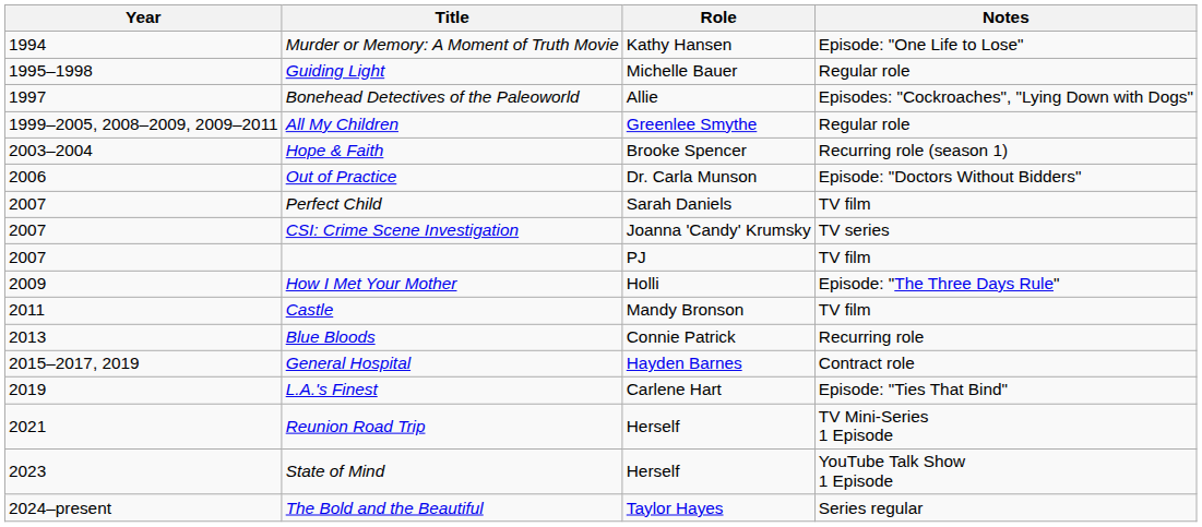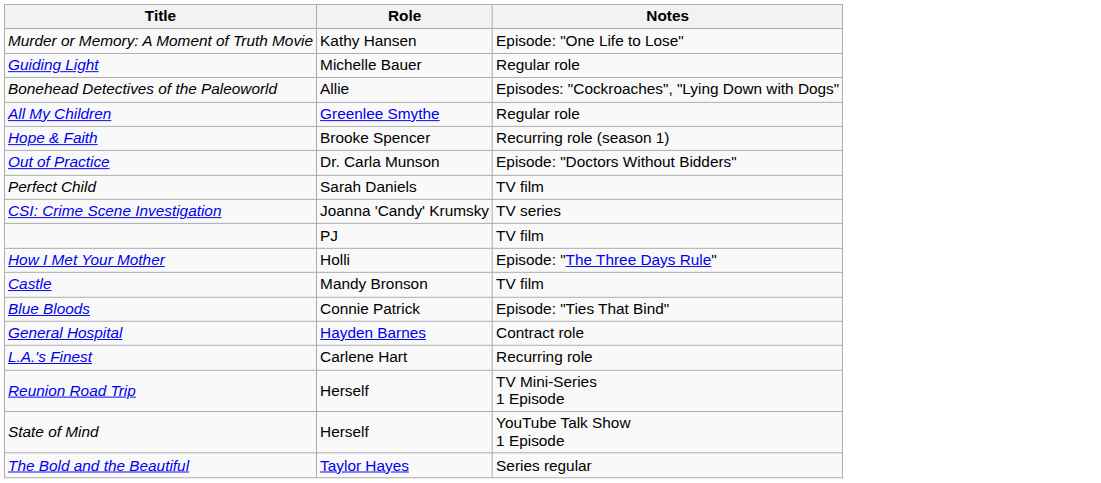 <table class="wikitable sortable">
 <tr>
-<th>Year</th>
 <th>Title</th>
 <th>Role</th>
 <th class="unsortable">Notes</th>
 </tr>
 <tr>
-<td>1994</td>
 <td><em>Murder or Memory: A Moment of Truth Movie</em></td>
 <td>Kathy Hansen</td>
 <td>Episode: "One Life to Lose"</td>
 </tr>
 <tr>
-<td>1995–1998</td>
 <td><em><a href='#'>Guiding Light</a></em></td>
 <td>Michelle Bauer</td>
 <td>Regular role</td>
 </tr>
 <tr>
-<td>1997</td>
 <td><em>Bonehead Detectives of the Paleoworld</em></td>
 <td>Allie</td>
 <td>Episodes: "Cockroaches", "Lying Down with Dogs"</td>
 </tr>
 <tr>
-<td>1999–2005, 2008–2009, 2009–2011</td>
 <td><em><a href='#'>All My Children</a></em></td>
 <td><a href='#'>Greenlee Smythe</a></td>
 <td>Regular role</td>
 </tr>
 <tr>
-<td>2003–2004</td>
 <td><em><a href='#'>Hope & Faith</a></em></td>
 <td>Brooke Spencer</td>
 <td>Recurring role (season 1)</td>
 </tr>
 <tr>
-<td>2006</td>
 <td><em><a href='#'>Out of Practice</a></em></td>
 <td>Dr. Carla Munson</td>
 <td>Episode: "Doctors Without Bidders"</td>
 </tr>
 <tr>
-<td>2007</td>
 <td><em>Perfect Child</em></td>
 <td>Sarah Daniels</td>
 <td>TV film</td>
 </tr>
 <tr>
-<td>2007</td>
 <td><em><a href='#'>CSI: Crime Scene Investigation</a></em></td>
 <td>Joanna 'Candy' Krumsky</td>
 <td>TV series</td>
 </tr>
 <tr>
-<td>2007</td>
 <td><em></em></td>
 <td>PJ</td>
 <td>TV film</td>
 </tr>
 <tr>
-<td>2009</td>
 <td><em><a href='#'>How I Met Your Mother</a></em></td>
 <td>Holli</td>
 <td>Episode: "<a href='#'>The Three Days Rule</a>"</td>
 </tr>
 <tr>
-<td>2011</td>
 <td><em><a href='#'>Castle</a></em></td>
 <td>Mandy Bronson</td>
 <td>TV film</td>
 </tr>
 <tr>
-<td>2013</td>
 <td><em><a href='#'>Blue Bloods</a></em></td>
 <td>Connie Patrick</td>
-<td>Recurring role</td>
+<td>Episode: "Ties That Bind"</td>
 </tr>
 <tr>
-<td>2015–2017, 2019</td>
 <td><em><a href='#'>General Hospital</a></em></td>
 <td><a href='#'>Hayden Barnes</a></td>
 <td>Contract role</td>
 </tr>
 <tr>
-<td>2019</td>
 <td><em><a href='#'>L.A.'s Finest</a></em></td>
 <td>Carlene Hart</td>
-<td>Episode: "Ties That Bind"</td>
+<td>Recurring role</td>
 </tr>
 <tr>
-<td>2021</td>
 <td><em><a href='#'>Reunion Road Trip</a></em></td>
 <td>Herself</td>
 <td>TV Mini-Series<br>1 Episode</td>
 </tr>
 <tr>
-<td>2023</td>
 <td><em>State of Mind</em></td>
 <td>Herself</td>
 <td>YouTube Talk Show<br>1 Episode</td>
 </tr>
 <tr>
-<td>2024–present</td>
 <td><em><a href='#'>The Bold and the Beautiful</a></em></td>
 <td><a href='#'>Taylor Hayes</a></td>
 <td>Series regular</td>
 </tr>
 </table>
